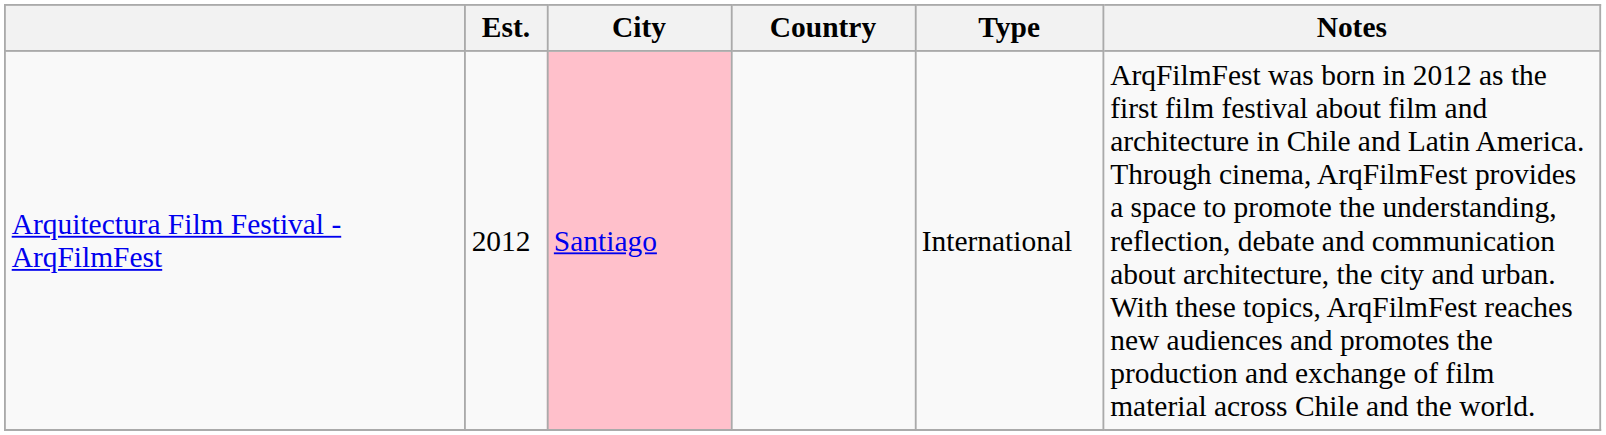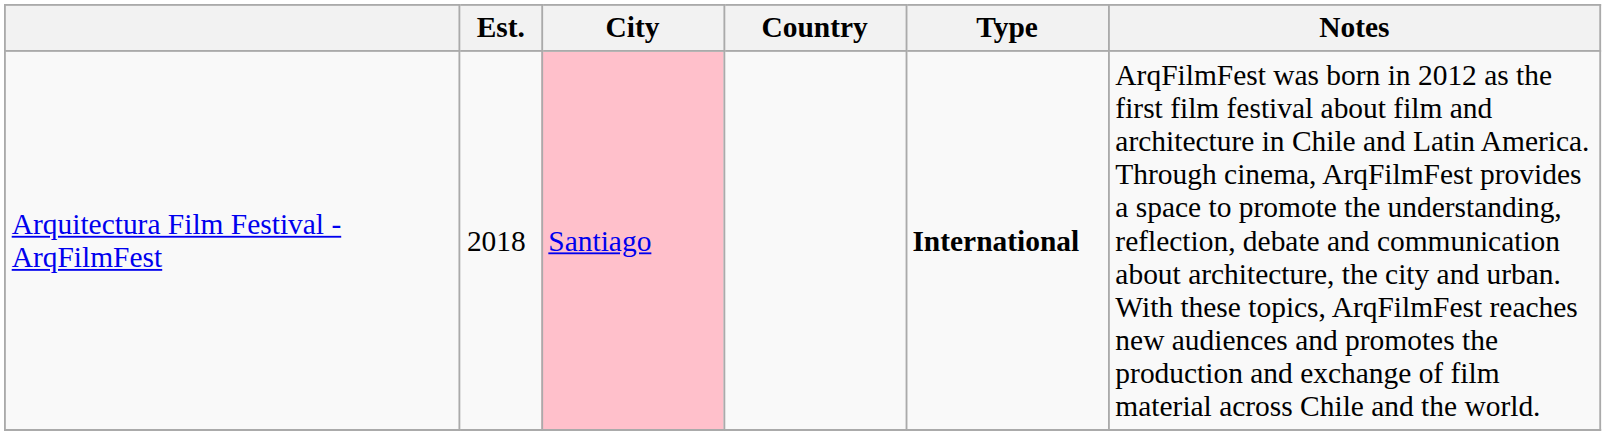 <table class="wikitable sortable">
 <tr>
 <th style="width:25%;"></th>
 <th style="width:4%;">Est.</th>
 <th style="width:10%;">City</th>
 <th style="width:10%;">Country</th>
 <th style="width:10%;">Type</th>
 <th style="width:27%;">Notes</th>
 </tr>
 <tr>
 <td><a href='#'>Arquitectura Film Festival - ArqFilmFest</a></td>
-<td>2012</td>
+<td>2018</td>
 <td style="background: pink;"><a href='#'>Santiago</a></td>
 <td></td>
-<td>International</td>
+<td><strong>International</strong></td>
 <td>ArqFilmFest was born in 2012 as the first film festival about film and architecture in Chile and Latin America. Through cinema, ArqFilmFest provides a space to promote the understanding, reflection, debate and communication about architecture, the city and urban. With these topics, ArqFilmFest reaches new audiences and promotes the production and exchange of film material across Chile and the world.</td>
 </tr>
 <tr>
 </tr>
 </table>
